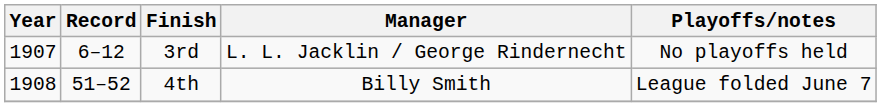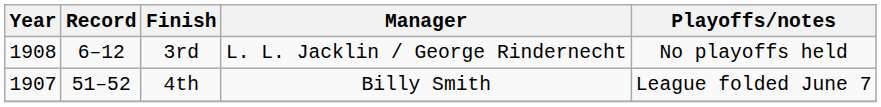 <table class="wikitable" style="text-align:center">
 <tr>
 <th>Year</th>
 <th>Record</th>
 <th>Finish</th>
 <th>Manager</th>
 <th>Playoffs/notes</th>
 </tr>
 <tr align=center>
-<td>1907</td>
+<td>1908</td>
 <td>6–12</td>
 <td>3rd</td>
 <td>L. L. Jacklin / George Rindernecht</td>
 <td>No playoffs held</td>
 </tr>
 <tr align=center>
-<td>1908</td>
+<td>1907</td>
 <td>51–52</td>
 <td>4th</td>
 <td>Billy Smith</td>
 <td>League folded June 7</td>
 </tr>
 <tr align=center>
 </tr>
 </table>
